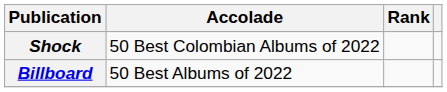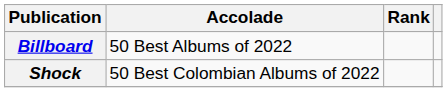 <table class="wikitable sortable plainrowheaders">
 <tr>
 <th>Publication</th>
 <th>Accolade</th>
 <th>Rank</th>
 <th class="unsortable"></th>
 </tr>
 <tr>
+<th scope="row"><em><a href='#'>Billboard</a></em></th>
+<td>50 Best Albums of 2022</td>
+<td></td>
+<td></td>
+</tr>
+<tr>
 <th scope="row"><em>Shock</em></th>
 <td>50 Best Colombian Albums of 2022</td>
 <td></td>
 <td></td>
 </tr>
 <tr>
-<th scope="row"><em><a href='#'>Billboard</a></em></th>
-<td>50 Best Albums of 2022</td>
-<td></td>
-<td></td>
-</tr>
-<tr>
 </tr>
 </table>
